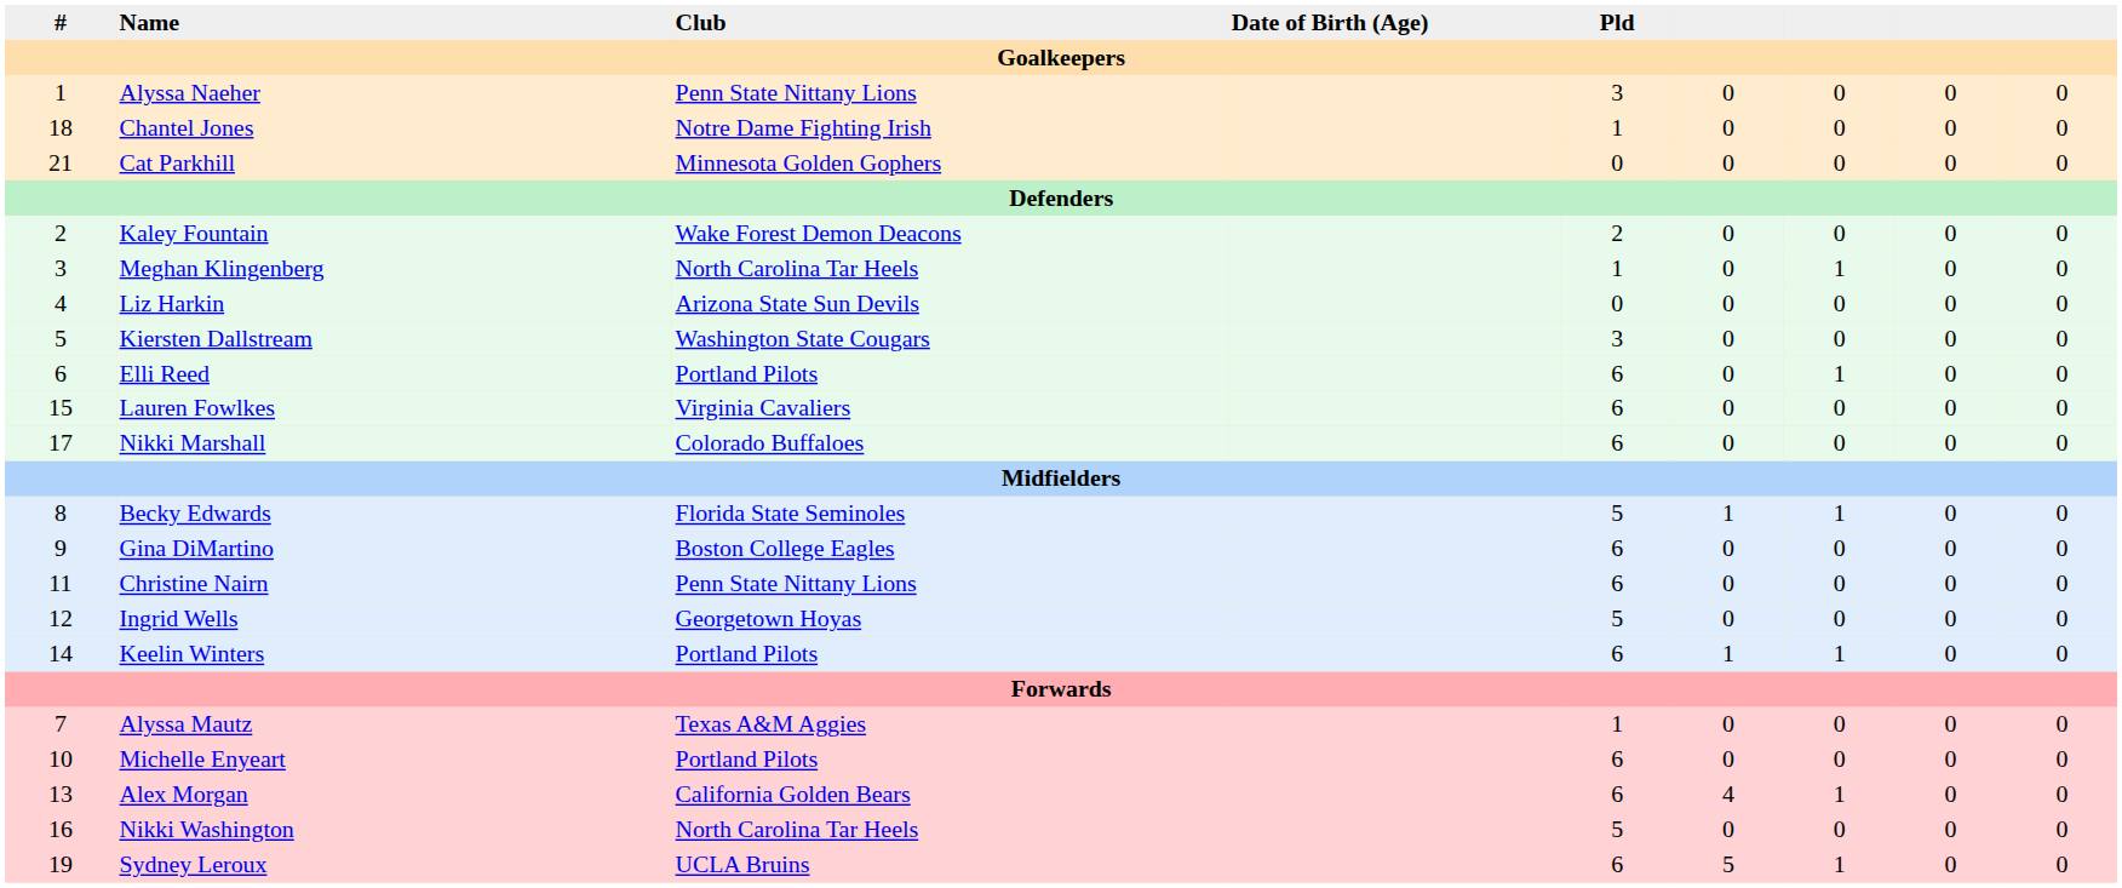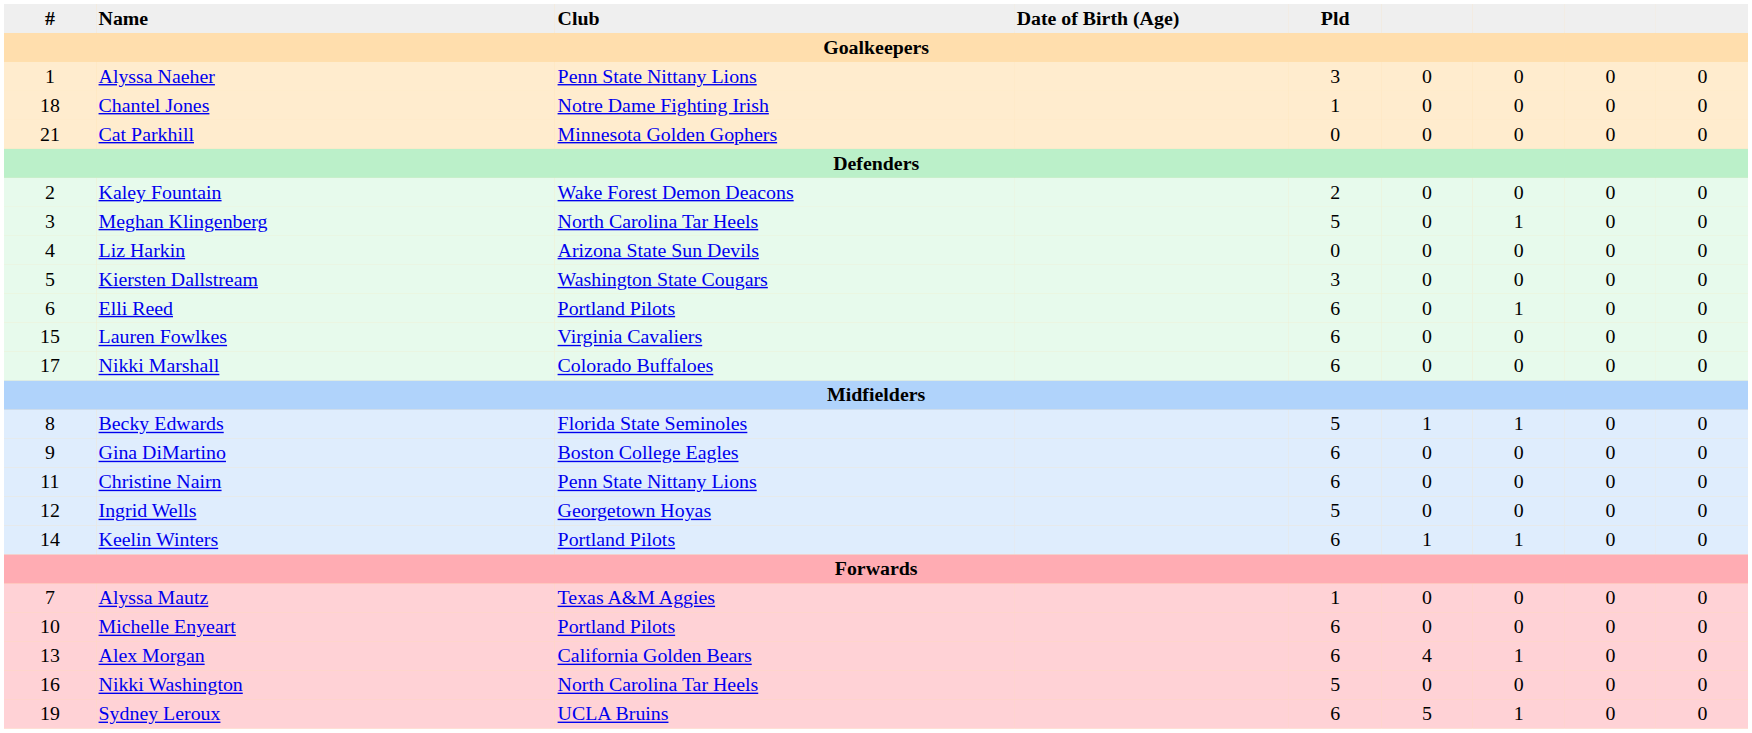 <table border=0 cellpadding=2 cellspacing=0  bgcolor=#FFDEAD style="text-align:center; font-size:90%;" width=100%>
 <tr bgcolor=#EFEFEF>
 <th width=5%>#</th>
 <th width=25% align=left>Name</th>
 <th width=25% align=left>Club</th>
 <th width=15% align=left>Date of Birth (Age)</th>
 <th width=5%>Pld</th>
 <th width=5%></th>
 <th width=5%></th>
 <th width=5%></th>
 <th width=5%></th>
 </tr>
 <tr>
 <th colspan=9 bgcolor=#FFDEAD>Goalkeepers</th>
 </tr>
 <tr bgcolor=#FFECCE>
 <td>1</td>
 <td align=left><a href='#'>Alyssa Naeher</a></td>
 <td align=left> <a href='#'>Penn State Nittany Lions</a></td>
 <td align=left></td>
 <td>3</td>
 <td>0</td>
 <td>0</td>
 <td>0</td>
 <td>0</td>
 </tr>
 <tr bgcolor=#FFECCE>
 <td>18</td>
 <td align=left><a href='#'>Chantel Jones</a></td>
 <td align=left> <a href='#'>Notre Dame Fighting Irish</a></td>
 <td align=left></td>
 <td>1</td>
 <td>0</td>
 <td>0</td>
 <td>0</td>
 <td>0</td>
 </tr>
 <tr bgcolor=#FFECCE>
 <td>21</td>
 <td align=left><a href='#'>Cat Parkhill</a></td>
 <td align=left> <a href='#'>Minnesota Golden Gophers</a></td>
 <td align=left></td>
 <td>0</td>
 <td>0</td>
 <td>0</td>
 <td>0</td>
 <td>0</td>
 </tr>
 <tr>
 <th colspan=9 bgcolor=#BBF0C9>Defenders</th>
 </tr>
 <tr bgcolor=#E7FAEC>
 <td>2</td>
 <td align=left><a href='#'>Kaley Fountain</a></td>
 <td align=left> <a href='#'>Wake Forest Demon Deacons</a></td>
 <td align=left></td>
 <td>2</td>
 <td>0</td>
 <td>0</td>
 <td>0</td>
 <td>0</td>
 </tr>
 <tr bgcolor=#E7FAEC>
 <td>3</td>
 <td align=left><a href='#'>Meghan Klingenberg</a></td>
 <td align=left> <a href='#'>North Carolina Tar Heels</a></td>
 <td align=left></td>
-<td>1</td>
+<td>5</td>
 <td>0</td>
 <td>1</td>
 <td>0</td>
 <td>0</td>
 </tr>
 <tr bgcolor=#E7FAEC>
 <td>4</td>
 <td align=left><a href='#'>Liz Harkin</a></td>
 <td align=left> <a href='#'>Arizona State Sun Devils</a></td>
 <td align=left></td>
 <td>0</td>
 <td>0</td>
 <td>0</td>
 <td>0</td>
 <td>0</td>
 </tr>
 <tr bgcolor=#E7FAEC>
 <td>5</td>
 <td align=left><a href='#'>Kiersten Dallstream</a></td>
 <td align=left> <a href='#'>Washington State Cougars</a></td>
 <td align=left></td>
 <td>3</td>
 <td>0</td>
 <td>0</td>
 <td>0</td>
 <td>0</td>
 </tr>
 <tr bgcolor=#E7FAEC>
 <td>6</td>
 <td align=left><a href='#'>Elli Reed</a></td>
 <td align=left> <a href='#'>Portland Pilots</a></td>
 <td align=left></td>
 <td>6</td>
 <td>0</td>
 <td>1</td>
 <td>0</td>
 <td>0</td>
 </tr>
 <tr bgcolor=#E7FAEC>
 <td>15</td>
 <td align=left><a href='#'>Lauren Fowlkes</a></td>
 <td align=left> <a href='#'>Virginia Cavaliers</a></td>
 <td align=left></td>
 <td>6</td>
 <td>0</td>
 <td>0</td>
 <td>0</td>
 <td>0</td>
 </tr>
 <tr bgcolor=#E7FAEC>
 <td>17</td>
 <td align=left><a href='#'>Nikki Marshall</a></td>
 <td align=left> <a href='#'>Colorado Buffaloes</a></td>
 <td align=left></td>
 <td>6</td>
 <td>0</td>
 <td>0</td>
 <td>0</td>
 <td>0</td>
 </tr>
 <tr>
 <th colspan=9 bgcolor=#B0D3FB>Midfielders</th>
 </tr>
 <tr bgcolor=#DFEDFD>
 <td>8</td>
 <td align=left><a href='#'>Becky Edwards</a></td>
 <td align=left> <a href='#'>Florida State Seminoles</a></td>
 <td align=left></td>
 <td>5</td>
 <td>1</td>
 <td>1</td>
 <td>0</td>
 <td>0</td>
 </tr>
 <tr bgcolor=#DFEDFD>
 <td>9</td>
 <td align=left><a href='#'>Gina DiMartino</a></td>
 <td align=left> <a href='#'>Boston College Eagles</a></td>
 <td align=left></td>
 <td>6</td>
 <td>0</td>
 <td>0</td>
 <td>0</td>
 <td>0</td>
 </tr>
 <tr bgcolor=#DFEDFD>
 <td>11</td>
 <td align=left><a href='#'>Christine Nairn</a></td>
 <td align=left> <a href='#'>Penn State Nittany Lions</a></td>
 <td align=left></td>
 <td>6</td>
 <td>0</td>
 <td>0</td>
 <td>0</td>
 <td>0</td>
 </tr>
 <tr bgcolor=#DFEDFD>
 <td>12</td>
 <td align=left><a href='#'>Ingrid Wells</a></td>
 <td align=left> <a href='#'>Georgetown Hoyas</a></td>
 <td align=left></td>
 <td>5</td>
 <td>0</td>
 <td>0</td>
 <td>0</td>
 <td>0</td>
 </tr>
 <tr bgcolor=#DFEDFD>
 <td>14</td>
 <td align=left><a href='#'>Keelin Winters</a></td>
 <td align=left> <a href='#'>Portland Pilots</a></td>
 <td align=left></td>
 <td>6</td>
 <td>1</td>
 <td>1</td>
 <td>0</td>
 <td>0</td>
 </tr>
 <tr bgcolor=#DFEDFD>
 </tr>
 <tr>
 <th colspan=9 bgcolor=#FFACB3>Forwards</th>
 </tr>
 <tr bgcolor=#FFD2D6>
 <td>7</td>
 <td align=left><a href='#'>Alyssa Mautz</a></td>
 <td align=left> <a href='#'>Texas A&M Aggies</a></td>
 <td align=left></td>
 <td>1</td>
 <td>0</td>
 <td>0</td>
 <td>0</td>
 <td>0</td>
 </tr>
 <tr bgcolor=#FFD2D6>
 <td>10</td>
 <td align=left><a href='#'>Michelle Enyeart</a></td>
 <td align=left> <a href='#'>Portland Pilots</a></td>
 <td align=left></td>
 <td>6</td>
 <td>0</td>
 <td>0</td>
 <td>0</td>
 <td>0</td>
 </tr>
 <tr bgcolor=#FFD2D6>
 <td>13</td>
 <td align=left><a href='#'>Alex Morgan</a></td>
 <td align=left> <a href='#'>California Golden Bears</a></td>
 <td align=left></td>
 <td>6</td>
 <td>4</td>
 <td>1</td>
 <td>0</td>
 <td>0</td>
 </tr>
 <tr bgcolor=#FFD2D6>
 <td>16</td>
 <td align=left><a href='#'>Nikki Washington</a></td>
 <td align=left> <a href='#'>North Carolina Tar Heels</a></td>
 <td align=left></td>
 <td>5</td>
 <td>0</td>
 <td>0</td>
 <td>0</td>
 <td>0</td>
 </tr>
 <tr bgcolor=#FFD2D6>
 <td>19</td>
 <td align=left><a href='#'>Sydney Leroux</a></td>
 <td align=left> <a href='#'>UCLA Bruins</a></td>
 <td align=left></td>
 <td>6</td>
 <td>5</td>
 <td>1</td>
 <td>0</td>
 <td>0</td>
 </tr>
 </table>
